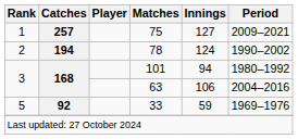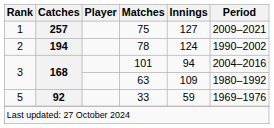 <table class="wikitable plainrowheaders sortable">
 <tr>
 <th scope=col>Rank</th>
 <th scope=col>Catches</th>
 <th scope=col>Player</th>
 <th scope=col>Matches</th>
 <th scope=col>Innings</th>
 <th scope=col>Period</th>
 </tr>
 <tr>
 <td align=center>1</td>
 <th scope=row style=text-align:center;>257</th>
 <td></td>
 <td align=center>75</td>
 <td align=center>127</td>
 <td>2009–2021</td>
 </tr>
 <tr>
 <td align=center>2</td>
 <th scope=row style=text-align:center;>194</th>
 <td></td>
 <td align=center>78</td>
 <td align=center>124</td>
 <td>1990–2002</td>
 </tr>
 <tr>
 <td align=center rowspan=2>3</td>
 <th scope=row style=text-align:center; rowspan=2>168</th>
 <td></td>
 <td align=center>101</td>
 <td align=center>94</td>
-<td>1980–1992</td>
+<td>2004–2016</td>
 </tr>
 <tr>
 <td></td>
 <td align=center>63</td>
-<td align=center>106</td>
-<td>2004–2016</td>
+<td align=center>109</td>
+<td>1980–1992</td>
 </tr>
 <tr>
 <td align=center>5</td>
 <th scope=row style=text-align:center;>92</th>
 <td></td>
 <td align=center>33</td>
 <td align=center>59</td>
 <td>1969–1976</td>
 </tr>
 <tr>
 </tr>
 <tr class=sortbottom>
 <td colspan=6><small>Last updated: 27 October 2024</small></td>
 </tr>
 </table>
